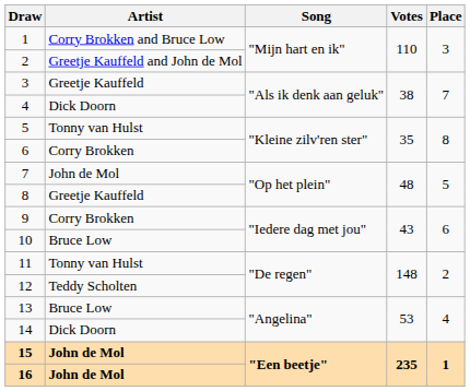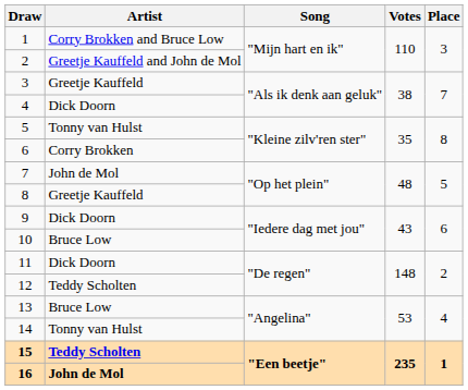 <table class="sortable wikitable" style="margin: 1em auto 1em auto">
 <tr>
 <th>Draw</th>
 <th>Artist</th>
 <th>Song</th>
 <th>Votes</th>
 <th>Place</th>
 </tr>
 <tr>
 <td align=center>1</td>
 <td><a href='#'>Corry Brokken</a> and Bruce Low</td>
 <td rowspan="2">"Mijn hart en ik"</td>
 <td rowspan="2" align=center>110</td>
 <td rowspan="2" align=center>3</td>
 </tr>
 <tr>
 <td align=center>2</td>
 <td><a href='#'>Greetje Kauffeld</a> and John de Mol</td>
 </tr>
 <tr>
 <td align=center>3</td>
 <td>Greetje Kauffeld</td>
 <td rowspan="2">"Als ik denk aan geluk"</td>
 <td rowspan="2" align=center>38</td>
 <td rowspan="2" align=center>7</td>
 </tr>
 <tr>
 <td align=center>4</td>
 <td>Dick Doorn</td>
 </tr>
 <tr>
 <td align=center>5</td>
 <td>Tonny van Hulst</td>
 <td rowspan="2">"Kleine zilv'ren ster"</td>
 <td rowspan="2" align=center>35</td>
 <td rowspan="2" align=center>8</td>
 </tr>
 <tr>
 <td align=center>6</td>
 <td>Corry Brokken</td>
 </tr>
 <tr>
 <td align=center>7</td>
 <td>John de Mol</td>
 <td rowspan="2">"Op het plein"</td>
 <td rowspan="2" align=center>48</td>
 <td rowspan="2" align=center>5</td>
 </tr>
 <tr>
 <td align=center>8</td>
 <td>Greetje Kauffeld</td>
 </tr>
 <tr>
 <td align=center>9</td>
-<td>Corry Brokken</td>
+<td>Dick Doorn</td>
 <td rowspan="2">"Iedere dag met jou"</td>
 <td rowspan="2" align=center>43</td>
 <td rowspan="2" align=center>6</td>
 </tr>
 <tr>
 <td align=center>10</td>
 <td>Bruce Low</td>
 </tr>
 <tr>
 <td align=center>11</td>
-<td>Tonny van Hulst</td>
+<td>Dick Doorn</td>
 <td rowspan="2">"De regen"</td>
 <td rowspan="2" align=center>148</td>
 <td rowspan="2" align=center>2</td>
 </tr>
 <tr>
 <td align=center>12</td>
 <td>Teddy Scholten</td>
 </tr>
 <tr>
 <td align=center>13</td>
 <td>Bruce Low</td>
 <td rowspan="2">"Angelina"</td>
 <td rowspan="2" align=center>53</td>
 <td rowspan="2" align=center>4</td>
 </tr>
 <tr>
 <td align=center>14</td>
-<td>Dick Doorn</td>
+<td>Tonny van Hulst</td>
 </tr>
 <tr bgcolor="navajowhite">
 <td align=center><strong>15</strong></td>
-<td><strong>John de Mol</strong></td>
+<td><strong><a href='#'>Teddy Scholten</a></strong></td>
 <td rowspan="2"><strong>"Een beetje"</strong></td>
 <td rowspan="2" align=center><strong>235</strong></td>
 <td rowspan="2" align=center><strong>1</strong></td>
 </tr>
 <tr bgcolor="navajowhite">
 <td align=center><strong>16</strong></td>
 <td><strong>John de Mol</strong></td>
 </tr>
 </table>
